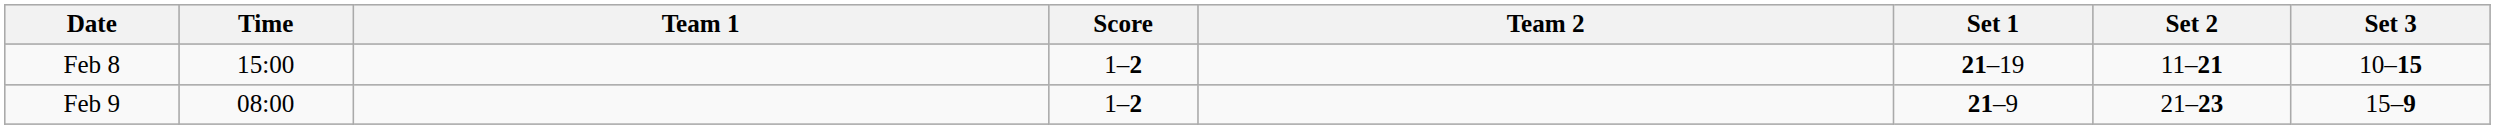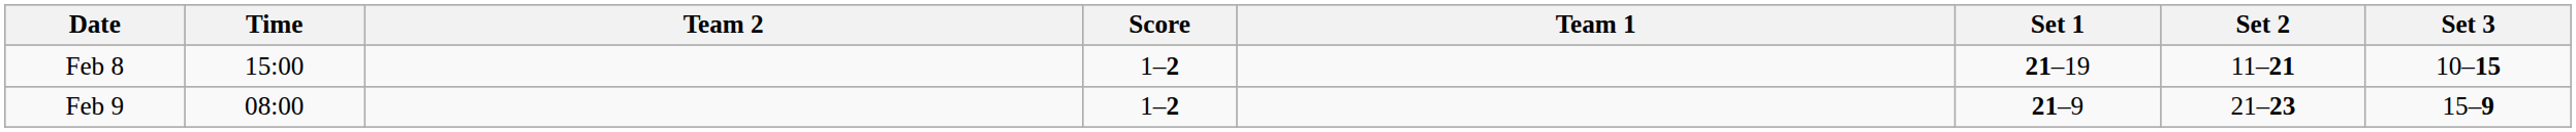 <table class="wikitable" width="100%">
 <tr>
 <th style="width:7%">Date</th>
 <th style="width:7%">Time</th>
+<th style="width:28%">Team 2</th>
+<th style="width:6%">Score</th>
 <th style="width:28%">Team 1</th>
-<th style="width:6%">Score</th>
-<th style="width:28%">Team 2</th>
 <th style="width:8%">Set 1</th>
 <th style="width:8%">Set 2</th>
 <th style="width:8%">Set 3</th>
 </tr>
 <tr>
 <td style="text-align:center">Feb 8</td>
 <td style="text-align:center">15:00</td>
+<td style="text-align:left"><strong></strong></td>
+<td style="text-align:center">1–<strong>2</strong></td>
 <td style="text-align:right"></td>
-<td style="text-align:center">1–<strong>2</strong></td>
-<td style="text-align:left"><strong></strong></td>
 <td style="text-align:center"><strong>21</strong>–19</td>
 <td style="text-align:center">11–<strong>21</strong></td>
 <td style="text-align:center">10–<strong>15</strong></td>
 </tr>
 <tr>
 <td style="text-align:center">Feb 9</td>
 <td style="text-align:center">08:00</td>
+<td style="text-align:left"><strong></strong></td>
+<td style="text-align:center">1–<strong>2</strong></td>
 <td style="text-align:right"></td>
-<td style="text-align:center">1–<strong>2</strong></td>
-<td style="text-align:left"><strong></strong></td>
 <td style="text-align:center"><strong>21</strong>–9</td>
 <td style="text-align:center">21–<strong>23</strong></td>
 <td style="text-align:center">15–<strong>9</strong></td>
 </tr>
 </table>
